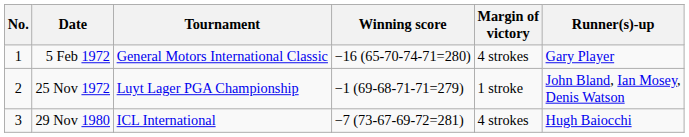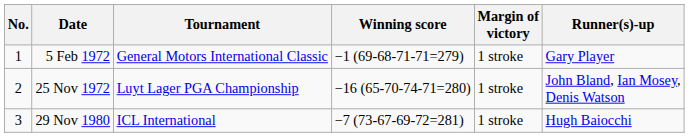 <table class="wikitable" style="font-size:95%;">
 <tr>
 <th>No.</th>
 <th>Date</th>
 <th>Tournament</th>
 <th>Winning score</th>
 <th>Margin of<br>victory</th>
 <th>Runner(s)-up</th>
 </tr>
 <tr>
 <td align=center>1</td>
 <td align=right>5 Feb <a href='#'>1972</a></td>
 <td><a href='#'>General Motors International Classic</a></td>
-<td>−16 (65-70-74-71=280)</td>
-<td>4 strokes</td>
+<td>−1 (69-68-71-71=279)</td>
+<td>1 stroke</td>
 <td> <a href='#'>Gary Player</a></td>
 </tr>
 <tr>
 <td align=center>2</td>
 <td align=right>25 Nov <a href='#'>1972</a></td>
 <td><a href='#'>Luyt Lager PGA Championship</a></td>
-<td>−1 (69-68-71-71=279)</td>
+<td>−16 (65-70-74-71=280)</td>
 <td>1 stroke</td>
 <td> <a href='#'>John Bland</a>,  <a href='#'>Ian Mosey</a>,<br> <a href='#'>Denis Watson</a></td>
 </tr>
 <tr>
 <td align=center>3</td>
 <td align=right>29 Nov <a href='#'>1980</a></td>
 <td><a href='#'>ICL International</a></td>
 <td>−7 (73-67-69-72=281)</td>
-<td>4 strokes</td>
+<td>1 stroke</td>
 <td> <a href='#'>Hugh Baiocchi</a></td>
 </tr>
 </table>
